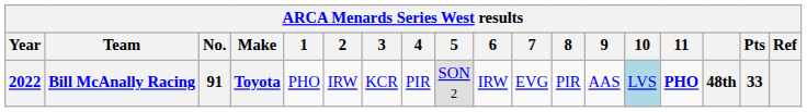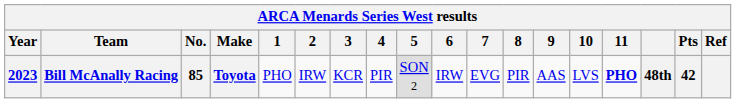 <table class="wikitable" style="text-align:center; font-size:75%">
 <tr>
 <th colspan=21><a href='#'>ARCA Menards Series West</a> results</th>
 </tr>
 <tr>
 <th>Year</th>
 <th>Team</th>
 <th>No.</th>
 <th>Make</th>
 <th>1</th>
 <th>2</th>
 <th>3</th>
 <th>4</th>
 <th>5</th>
 <th>6</th>
 <th>7</th>
 <th>8</th>
 <th>9</th>
 <th>10</th>
 <th>11</th>
 <th></th>
 <th>Pts</th>
 <th>Ref</th>
 </tr>
 <tr>
-<th><a href='#'>2022</a></th>
+<th><a href='#'>2023</a></th>
 <th><a href='#'>Bill McAnally Racing</a></th>
-<th>91</th>
+<th>85</th>
 <th><a href='#'>Toyota</a></th>
 <td><a href='#'>PHO</a></td>
 <td><a href='#'>IRW</a></td>
 <td><a href='#'>KCR</a></td>
 <td><a href='#'>PIR</a></td>
 <td style="background:#DFDFDF;"><a href='#'>SON</a><br><small>2</small></td>
 <td><a href='#'>IRW</a></td>
 <td><a href='#'>EVG</a></td>
 <td><a href='#'>PIR</a></td>
 <td><a href='#'>AAS</a></td>
-<td style="background: lightblue;"><a href='#'>LVS</a></td>
+<td><a href='#'>LVS</a></td>
 <td><strong><a href='#'>PHO</a></strong></td>
 <th>48th</th>
-<th>33</th>
+<th>42</th>
 <th></th>
 </tr>
 </table>
